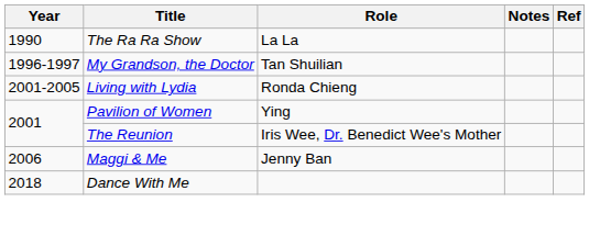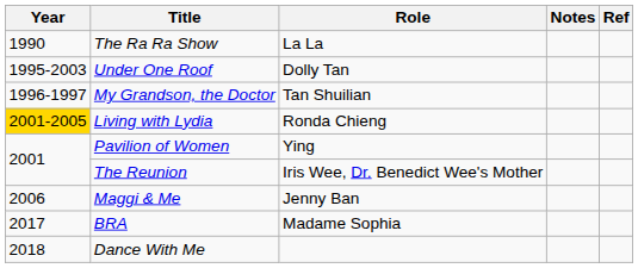 <table class="wikitable plainrowheaders sortable">
 <tr>
 <th scope="col">Year</th>
 <th scope="col">Title</th>
 <th scope="col">Role</th>
 <th class="unsortable">Notes</th>
 <th class="unsortable">Ref</th>
 </tr>
 <tr>
 <td>1990</td>
 <td><em>The Ra Ra Show</em></td>
 <td>La La</td>
 <td></td>
 <td></td>
 </tr>
 <tr>
+<td>1995-2003</td>
+<td><em><a href='#'>Under One Roof</a></em></td>
+<td>Dolly Tan</td>
+<td></td>
+<td></td>
+</tr>
+<tr>
 <td>1996-1997</td>
 <td><em><a href='#'>My Grandson, the Doctor</a></em></td>
 <td>Tan Shuilian</td>
 <td></td>
 <td></td>
 </tr>
 <tr>
-<td>2001-2005</td>
+<td style="background: gold;">2001-2005</td>
 <td><em><a href='#'>Living with Lydia</a></em></td>
 <td>Ronda Chieng</td>
 <td></td>
 <td></td>
 </tr>
 <tr>
 <td rowspan="2">2001</td>
 <td><em><a href='#'>Pavilion of Women</a></em></td>
 <td>Ying</td>
 <td></td>
 <td></td>
 </tr>
 <tr>
 <td><em><a href='#'>The Reunion</a></em></td>
 <td>Iris Wee, <a href='#'>Dr.</a> Benedict Wee's Mother</td>
 <td></td>
 <td></td>
 </tr>
 <tr>
 <td>2006</td>
 <td><em><a href='#'>Maggi & Me</a></em></td>
 <td>Jenny Ban</td>
 <td></td>
 <td></td>
 </tr>
 <tr>
+<td>2017</td>
+<td><em><a href='#'>BRA</a></em></td>
+<td>Madame Sophia</td>
+<td></td>
+<td></td>
+</tr>
+<tr>
 <td>2018</td>
 <td><em>Dance With Me</em></td>
 <td></td>
 <td></td>
 <td></td>
 </tr>
 </table>
